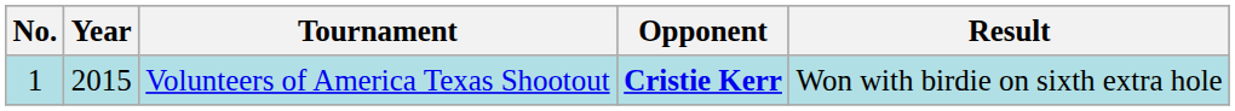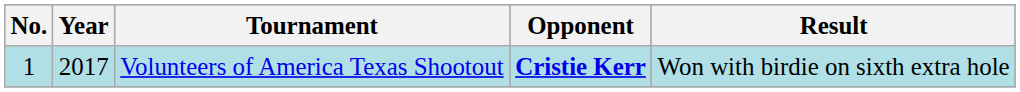 <table class="wikitable" style="font-size:95%;">
 <tr>
 <th>No.</th>
 <th>Year</th>
 <th>Tournament</th>
 <th>Opponent</th>
 <th>Result</th>
 </tr>
 <tr style="background:#B0E0E6;">
 <td align=center>1</td>
-<td>2015</td>
+<td>2017</td>
 <td><a href='#'>Volunteers of America Texas Shootout</a></td>
 <td><strong> <a href='#'>Cristie Kerr</a></strong></td>
 <td>Won with birdie on sixth extra hole</td>
 </tr>
 </table>
